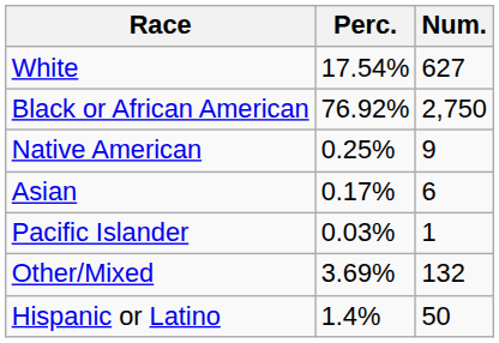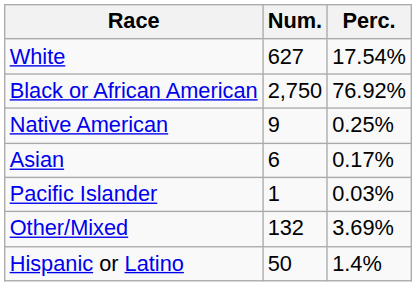 <table class="wikitable">
 <tr>
 <th>Race</th>
+<th>Num.</th>
 <th>Perc.</th>
-<th>Num.</th>
 </tr>
 <tr>
 <td><a href='#'>White</a></td>
+<td>627</td>
 <td>17.54%</td>
-<td>627</td>
 </tr>
 <tr>
 <td><a href='#'>Black or African American</a></td>
+<td>2,750</td>
 <td>76.92%</td>
-<td>2,750</td>
 </tr>
 <tr>
 <td><a href='#'>Native American</a></td>
+<td>9</td>
 <td>0.25%</td>
-<td>9</td>
 </tr>
 <tr>
 <td><a href='#'>Asian</a></td>
+<td>6</td>
 <td>0.17%</td>
-<td>6</td>
 </tr>
 <tr>
 <td><a href='#'>Pacific Islander</a></td>
+<td>1</td>
 <td>0.03%</td>
-<td>1</td>
 </tr>
 <tr>
 <td><a href='#'>Other/Mixed</a></td>
+<td>132</td>
 <td>3.69%</td>
-<td>132</td>
 </tr>
 <tr>
 <td><a href='#'>Hispanic</a> or <a href='#'>Latino</a></td>
+<td>50</td>
 <td>1.4%</td>
-<td>50</td>
 </tr>
 </table>
